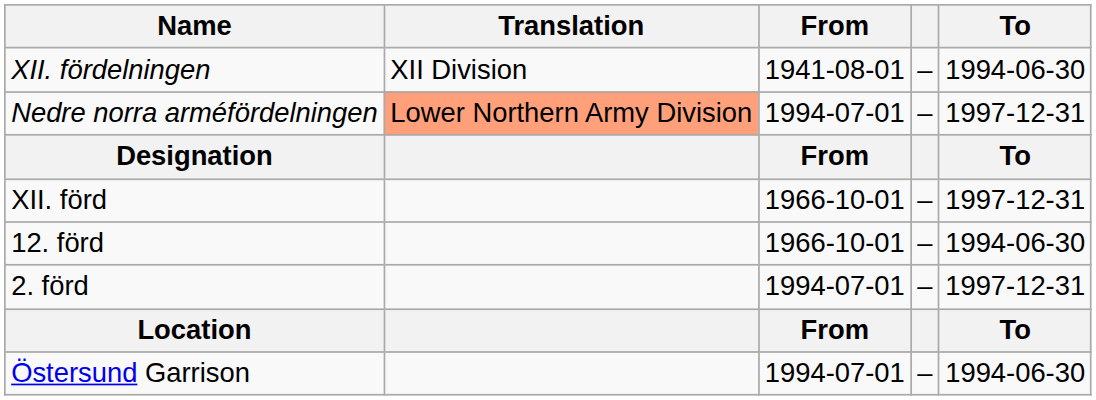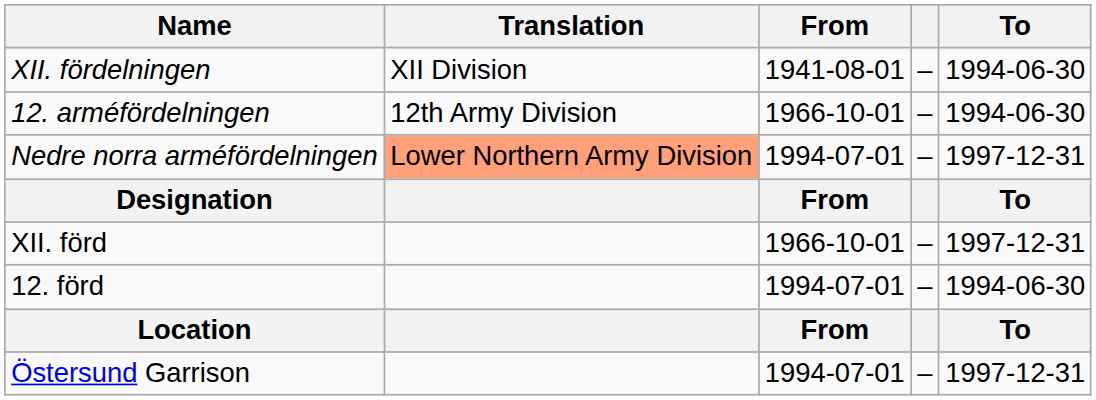 <table class="wikitable">
 <tr>
 <th style="font-weight:bold;">Name</th>
 <th style="font-weight:bold;">Translation</th>
 <th style="text-align: center; font-weight:bold;">From</th>
 <th></th>
 <th style="text-align: center; font-weight:bold;">To</th>
 </tr>
 <tr>
 <td style="font-style:italic;">XII. fördelningen</td>
 <td>XII Division</td>
 <td>1941-08-01</td>
 <td>–</td>
 <td style="text-align: center;">1994-06-30</td>
+</tr>
+<tr>
+<td style="font-style:italic;">12. arméfördelningen</td>
+<td>12th Army Division</td>
+<td>1966-10-01</td>
+<td>–</td>
+<td>1994-06-30</td>
 </tr>
 <tr>
 <td style="font-style:italic;">Nedre norra arméfördelningen</td>
 <td style="background: lightsalmon;">Lower Northern Army Division</td>
 <td>1994-07-01</td>
 <td>–</td>
 <td>1997-12-31</td>
 </tr>
 <tr>
 <th style="font-weight:bold;">Designation</th>
 <th style="font-weight:bold;"></th>
 <th style="text-align: center; font-weight:bold;">From</th>
 <th></th>
 <th style="text-align: center; font-weight:bold;">To</th>
 </tr>
 <tr>
 <td>XII. förd</td>
 <td></td>
 <td>1966-10-01</td>
 <td style="text-align: center;">–</td>
 <td>1997-12-31</td>
 </tr>
 <tr>
 <td>12. förd</td>
 <td></td>
-<td style="text-align: center;">1966-10-01</td>
+<td>1994-07-01</td>
 <td style="text-align: center;">–</td>
 <td style="text-align: center;">1994-06-30</td>
-</tr>
-<tr>
-<td>2. förd</td>
-<td></td>
-<td style="text-align: center;">1994-07-01</td>
-<td style="text-align: center;">–</td>
-<td style="text-align: center;">1997-12-31</td>
 </tr>
 <tr>
 <th style="font-weight:bold;">Location</th>
 <th style="font-weight:bold;"></th>
 <th style="text-align: center; font-weight:bold;">From</th>
 <th></th>
 <th style="text-align: center; font-weight:bold;">To</th>
 </tr>
 <tr>
 <td><a href='#'>Östersund</a> Garrison</td>
 <td></td>
 <td style="text-align: center;">1994-07-01</td>
 <td style="text-align: center;">–</td>
-<td style="text-align: center;">1994-06-30</td>
+<td style="text-align: center;">1997-12-31</td>
 </tr>
 </table>
